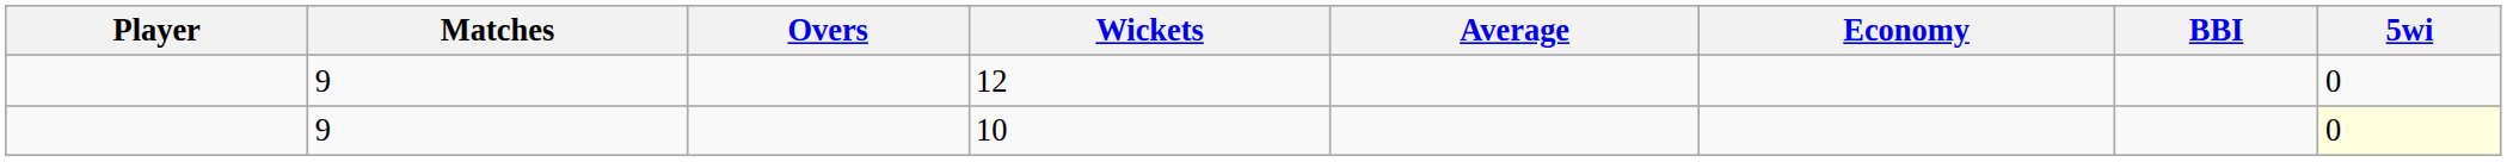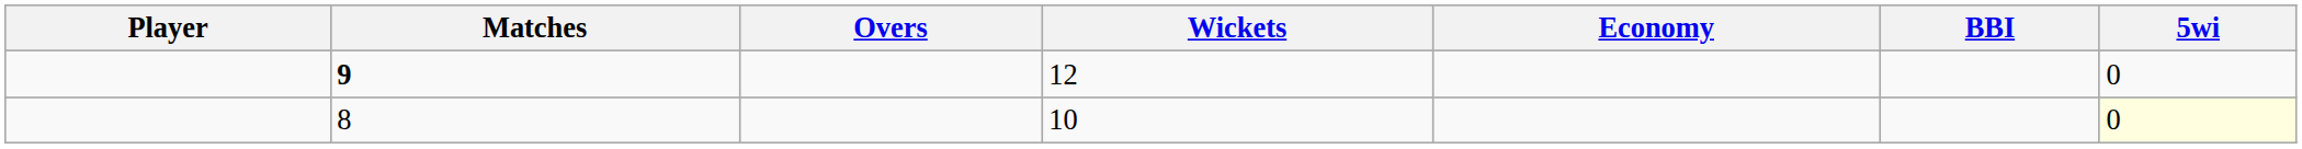 <table class="wikitable sortable" style="width:80%;">
 <tr>
 <th>Player</th>
 <th>Matches</th>
 <th><a href='#'>Overs</a></th>
 <th><a href='#'>Wickets</a></th>
-<th><a href='#'>Average</a></th>
 <th><a href='#'>Economy</a></th>
 <th><a href='#'>BBI</a></th>
 <th><a href='#'>5wi</a></th>
 </tr>
 <tr>
 <td></td>
-<td>9</td>
+<td><strong>9</strong></td>
 <td></td>
 <td>12</td>
-<td></td>
 <td></td>
 <td></td>
 <td>0</td>
 </tr>
 <tr>
 <td></td>
-<td>9</td>
+<td>8</td>
 <td></td>
 <td>10</td>
-<td></td>
 <td></td>
 <td></td>
 <td style="background: lightyellow;">0</td>
 </tr>
 </table>
